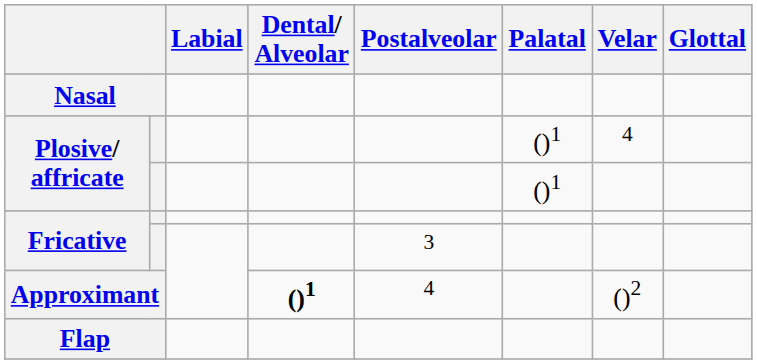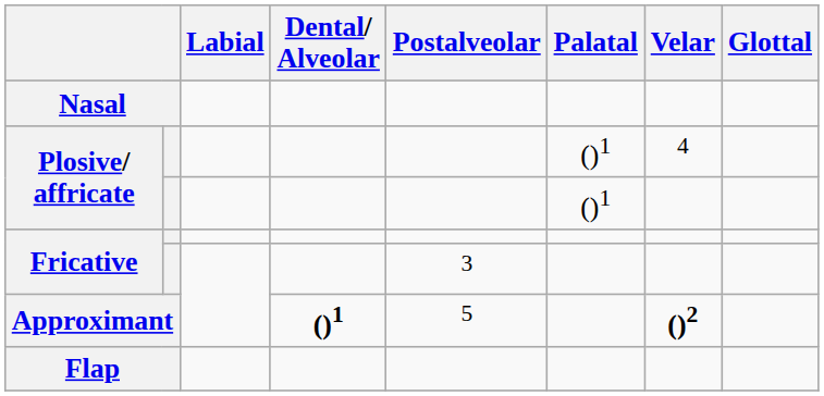 <table class="wikitable" style="text-align: center;">
 <tr>
 <th colspan="2"></th>
 <th><a href='#'>Labial</a></th>
 <th><a href='#'>Dental</a>/<br><a href='#'>Alveolar</a></th>
 <th><a href='#'>Postalveolar</a></th>
 <th><a href='#'>Palatal</a></th>
 <th><a href='#'>Velar</a></th>
 <th><a href='#'>Glottal</a></th>
 </tr>
 <tr>
 <th colspan="2"><a href='#'>Nasal</a></th>
 <td></td>
 <td></td>
 <td></td>
 <td></td>
 <td></td>
 <td></td>
 </tr>
 <tr>
 <th rowspan="2"><a href='#'>Plosive</a>/<br><a href='#'>affricate</a></th>
 <th></th>
 <td></td>
 <td></td>
 <td></td>
 <td>()<sup>1</sup></td>
 <td><sup>4</sup></td>
 <td></td>
 </tr>
 <tr>
 <th></th>
 <td></td>
 <td></td>
 <td></td>
 <td>()<sup>1</sup></td>
 <td></td>
 <td></td>
 </tr>
 <tr>
 <th rowspan="2"><a href='#'>Fricative</a></th>
 <th></th>
 <td></td>
 <td></td>
 <td></td>
 <td></td>
 <td></td>
 <td></td>
 </tr>
 <tr>
 <th></th>
 <td rowspan="2"></td>
 <td></td>
 <td><sup>3</sup></td>
 <td></td>
 <td></td>
 <td></td>
 </tr>
 <tr>
 <th colspan="2"><a href='#'>Approximant</a></th>
 <td><strong>()<sup>1</sup></strong></td>
-<td><sup>4</sup></td>
+<td><sup>5</sup></td>
 <td></td>
-<td>()<sup>2</sup></td>
+<td><strong>()<sup>2</sup></strong></td>
 <td></td>
 </tr>
 <tr>
 <th colspan="2"><a href='#'>Flap</a></th>
 <td></td>
 <td></td>
 <td></td>
 <td></td>
 <td></td>
 <td></td>
 </tr>
 </table>
